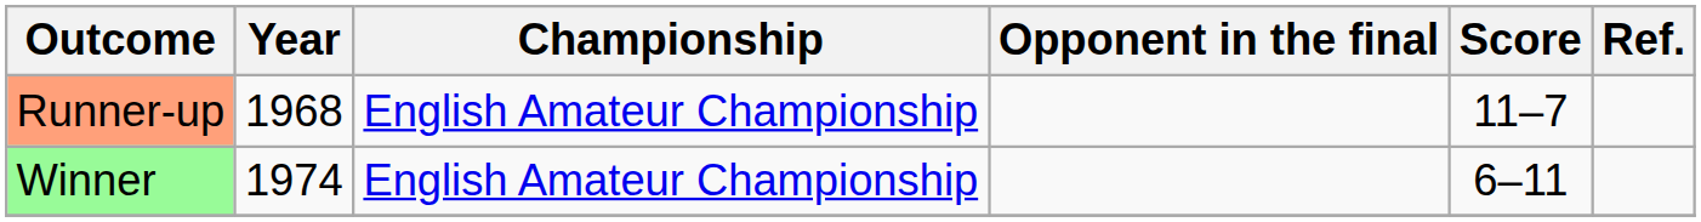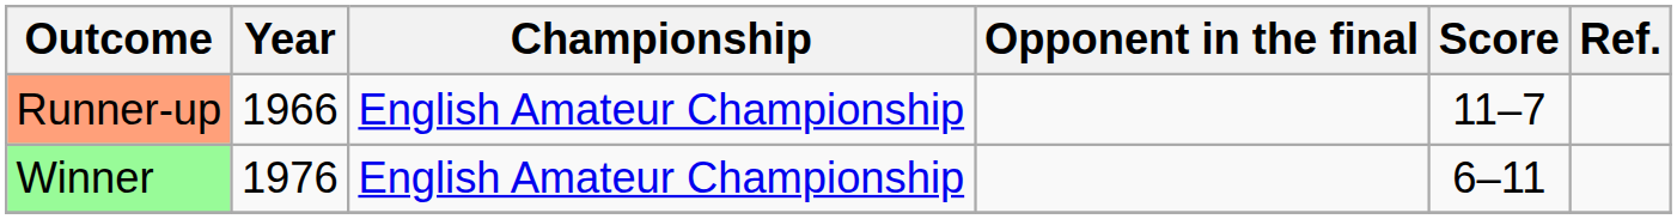 <table class="wikitable">
 <tr>
 <th>Outcome</th>
 <th>Year</th>
 <th>Championship</th>
 <th>Opponent in the final</th>
 <th>Score</th>
 <th>Ref.</th>
 </tr>
 <tr>
 <td style="background:#ffa07a;">Runner-up</td>
-<td>1968</td>
+<td>1966</td>
 <td><a href='#'>English Amateur Championship</a></td>
 <td></td>
 <td align = "center">11–7</td>
 <td></td>
 </tr>
 <tr>
 <td style="background:#98FB98">Winner</td>
-<td>1974</td>
+<td>1976</td>
 <td><a href='#'>English Amateur Championship</a></td>
 <td></td>
 <td align = "center">6–11</td>
 <td></td>
 </tr>
 <tr>
 </tr>
 </table>
